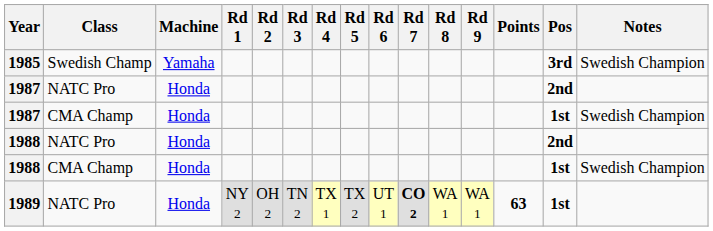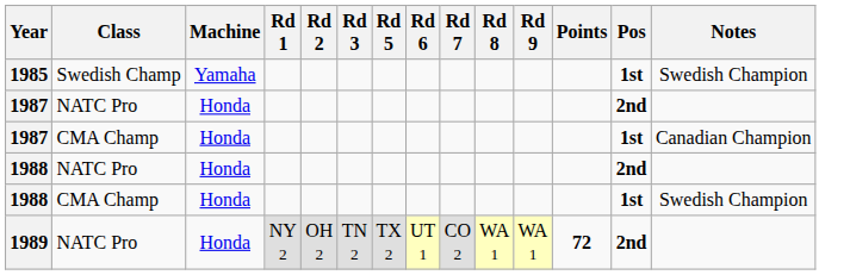 <table class="wikitable" style="text-align:center; font-size:95%">
 <tr valign="top">
 <th valign="middle">Year</th>
 <th valign="middle">Class</th>
 <th valign="middle">Machine</th>
 <th>Rd<br>1</th>
 <th>Rd<br>2</th>
 <th>Rd<br>3</th>
-<th>Rd<br>4</th>
 <th>Rd<br>5</th>
 <th>Rd<br>6</th>
 <th>Rd<br>7</th>
 <th>Rd<br>8</th>
 <th>Rd<br>9</th>
 <th valign="middle">Points</th>
 <th valign="middle">Pos</th>
 <th valign="middle">Notes</th>
 </tr>
 <tr>
 <th>1985</th>
 <td align="left"> Swedish Champ</td>
 <td><a href='#'>Yamaha</a></td>
 <td></td>
 <td></td>
 <td></td>
 <td></td>
 <td></td>
 <td></td>
 <td></td>
 <td></td>
 <td></td>
-<td></td>
-<td><strong>3rd</strong></td>
+<td><strong>1st</strong></td>
 <td>Swedish Champion</td>
 </tr>
 <tr>
 <th>1987</th>
 <td align="left"> NATC Pro</td>
 <td><a href='#'>Honda</a></td>
-<td></td>
 <td></td>
 <td></td>
 <td></td>
 <td></td>
 <td></td>
 <td></td>
 <td></td>
 <td></td>
 <td></td>
 <td><strong>2nd</strong></td>
 <td></td>
 </tr>
 <tr>
 <th>1987</th>
 <td align="left"> CMA Champ</td>
 <td><a href='#'>Honda</a></td>
 <td></td>
 <td></td>
 <td></td>
 <td></td>
 <td></td>
 <td></td>
 <td></td>
 <td></td>
 <td></td>
-<td></td>
 <td><strong>1st</strong></td>
-<td>Swedish Champion</td>
+<td>Canadian Champion</td>
 </tr>
 <tr>
 <th>1988</th>
 <td align="left"> NATC Pro</td>
 <td><a href='#'>Honda</a></td>
-<td></td>
 <td></td>
 <td></td>
 <td></td>
 <td></td>
 <td></td>
 <td></td>
 <td></td>
 <td></td>
 <td></td>
 <td><strong>2nd</strong></td>
 <td></td>
 </tr>
 <tr>
 <th>1988</th>
 <td align="left"> CMA Champ</td>
 <td><a href='#'>Honda</a></td>
 <td></td>
 <td></td>
 <td></td>
 <td></td>
 <td></td>
 <td></td>
 <td></td>
 <td></td>
 <td></td>
-<td></td>
 <td><strong>1st</strong></td>
 <td>Swedish Champion</td>
 </tr>
 <tr>
 <th>1989</th>
 <td align="left"> NATC Pro</td>
 <td><a href='#'>Honda</a></td>
 <td style="background:#dfdfdf;">NY<br><small>2</small></td>
 <td style="background:#dfdfdf;">OH<br><small>2</small></td>
 <td style="background:#dfdfdf;">TN<br><small>2</small></td>
-<td style="background:#ffffbf;">TX<br><small>1</small></td>
 <td style="background:#dfdfdf;">TX<br><small>2</small></td>
 <td style="background:#ffffbf;">UT<br><small>1</small></td>
-<td style="background:#dfdfdf;"><strong>CO<br><small>2</small></strong></td>
+<td style="background:#dfdfdf;">CO<br><small>2</small></td>
 <td style="background:#ffffbf;">WA<br><small>1</small></td>
 <td style="background:#ffffbf;">WA<br><small>1</small></td>
-<td><strong>63</strong></td>
-<td><strong>1st</strong></td>
+<td><strong>72</strong></td>
+<td><strong>2nd</strong></td>
 <td></td>
 </tr>
 </table>
